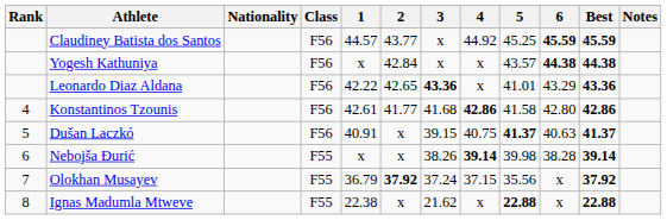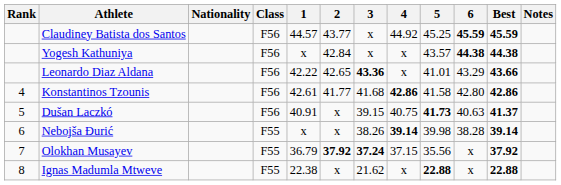 <table class="wikitable sortable" style="text-align:center">
 <tr>
 <th>Rank</th>
 <th>Athlete</th>
 <th>Nationality</th>
 <th>Class</th>
 <th>1</th>
 <th>2</th>
 <th>3</th>
 <th>4</th>
 <th>5</th>
 <th>6</th>
 <th>Best</th>
 <th>Notes</th>
 </tr>
 <tr>
 <td></td>
 <td style="text-align:left;"><a href='#'>Claudiney Batista dos Santos</a></td>
 <td style="text-align:left;"></td>
 <td>F56</td>
 <td>44.57</td>
 <td>43.77</td>
 <td>x</td>
 <td>44.92</td>
 <td>45.25</td>
 <td><strong>45.59</strong></td>
 <td><strong>45.59</strong></td>
 <td></td>
 </tr>
 <tr>
 <td></td>
 <td style="text-align:left;"><a href='#'>Yogesh Kathuniya</a></td>
 <td style="text-align:left;"></td>
 <td>F56</td>
 <td>x</td>
 <td>42.84</td>
 <td>x</td>
 <td>x</td>
 <td>43.57</td>
 <td><strong>44.38</strong></td>
 <td><strong>44.38</strong></td>
 <td></td>
 </tr>
 <tr>
 <td></td>
 <td style="text-align:left;"><a href='#'>Leonardo Diaz Aldana</a></td>
 <td style="text-align:left;"></td>
 <td>F56</td>
 <td>42.22</td>
 <td>42.65</td>
 <td><strong>43.36</strong></td>
 <td>x</td>
 <td>41.01</td>
 <td>43.29</td>
-<td><strong>43.36</strong></td>
+<td><strong>43.66</strong></td>
 <td></td>
 </tr>
 <tr>
 <td>4</td>
 <td style="text-align:left;"><a href='#'>Konstantinos Tzounis</a></td>
 <td style="text-align:left;"></td>
 <td>F56</td>
 <td>42.61</td>
 <td>41.77</td>
 <td>41.68</td>
 <td><strong>42.86</strong></td>
 <td>41.58</td>
 <td>42.80</td>
 <td><strong>42.86</strong></td>
 <td></td>
 </tr>
 <tr>
 <td>5</td>
 <td style="text-align:left;"><a href='#'>Dušan Laczkó</a></td>
 <td style="text-align:left;"></td>
 <td>F56</td>
 <td>40.91</td>
 <td>x</td>
 <td>39.15</td>
 <td>40.75</td>
-<td><strong>41.37</strong></td>
+<td><strong>41.73</strong></td>
 <td>40.63</td>
 <td><strong>41.37</strong></td>
 <td></td>
 </tr>
 <tr>
 <td>6</td>
 <td style="text-align:left;"><a href='#'>Nebojša Đurić</a></td>
 <td style="text-align:left;"></td>
 <td>F55</td>
 <td>x</td>
 <td>x</td>
 <td>38.26</td>
 <td><strong>39.14</strong></td>
 <td>39.98</td>
 <td>38.28</td>
 <td><strong>39.14</strong></td>
 <td></td>
 </tr>
 <tr>
 <td>7</td>
 <td style="text-align:left;"><a href='#'>Olokhan Musayev</a></td>
 <td style="text-align:left;"></td>
 <td>F55</td>
 <td>36.79</td>
 <td><strong>37.92</strong></td>
-<td>37.24</td>
+<td><strong>37.24</strong></td>
 <td>37.15</td>
 <td>35.56</td>
 <td>x</td>
 <td><strong>37.92</strong></td>
 <td></td>
 </tr>
 <tr>
 <td>8</td>
 <td style="text-align:left;"><a href='#'>Ignas Madumla Mtweve</a></td>
 <td style="text-align:left;"></td>
 <td>F55</td>
 <td>22.38</td>
 <td>x</td>
 <td>21.62</td>
 <td>x</td>
 <td><strong>22.88</strong></td>
 <td>x</td>
 <td><strong>22.88</strong></td>
 <td></td>
 </tr>
 </table>
